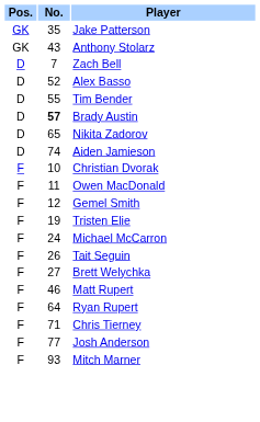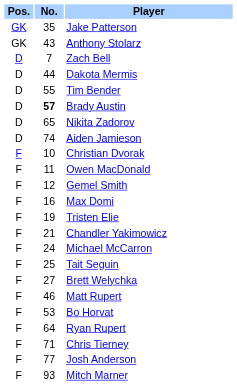 <table border="0" cellspacing="2" cellpadding="2">
 <tr bgcolor=AAD0FF>
 <th width=40>Pos.</th>
 <th width=40>No.</th>
 <th width=250>Player</th>
 </tr>
 <tr>
 <td style="text-align:center;"><a href='#'>GK</a></td>
 <td style="text-align:center;">35</td>
 <td><a href='#'>Jake Patterson</a></td>
 </tr>
 <tr>
 <td style="text-align:center;">GK</td>
 <td style="text-align:center;">43</td>
 <td><a href='#'>Anthony Stolarz</a></td>
 </tr>
 <tr>
 <td style="text-align:center;"><a href='#'>D</a></td>
 <td style="text-align:center;">7</td>
 <td><a href='#'>Zach Bell</a></td>
 </tr>
 <tr>
 <td style="text-align:center;">D</td>
-<td style="text-align:center;">52</td>
-<td><a href='#'>Alex Basso</a></td>
+<td style="text-align:center;">44</td>
+<td><a href='#'>Dakota Mermis</a></td>
 </tr>
 <tr>
 <td style="text-align:center;">D</td>
 <td style="text-align:center;">55</td>
 <td><a href='#'>Tim Bender</a></td>
 </tr>
 <tr>
 <td style="text-align:center;">D</td>
 <td style="text-align:center;"><strong>57</strong></td>
 <td><a href='#'>Brady Austin</a></td>
 </tr>
 <tr>
 <td style="text-align:center;">D</td>
 <td style="text-align:center;">65</td>
 <td><a href='#'>Nikita Zadorov</a></td>
 </tr>
 <tr>
 <td style="text-align:center;">D</td>
 <td style="text-align:center;">74</td>
 <td><a href='#'>Aiden Jamieson</a></td>
 </tr>
 <tr>
 <td style="text-align:center;"><a href='#'>F</a></td>
 <td style="text-align:center;">10</td>
 <td><a href='#'>Christian Dvorak</a></td>
 </tr>
 <tr>
 <td style="text-align:center;">F</td>
 <td style="text-align:center;">11</td>
 <td><a href='#'>Owen MacDonald</a></td>
 </tr>
 <tr>
 <td style="text-align:center;">F</td>
 <td style="text-align:center;">12</td>
 <td><a href='#'>Gemel Smith</a></td>
 </tr>
 <tr>
 <td style="text-align:center;">F</td>
+<td style="text-align:center;">16</td>
+<td><a href='#'>Max Domi</a></td>
+</tr>
+<tr>
+<td style="text-align:center;">F</td>
 <td style="text-align:center;">19</td>
 <td><a href='#'>Tristen Elie</a></td>
+</tr>
+<tr>
+<td style="text-align:center;">F</td>
+<td style="text-align:center;">21</td>
+<td><a href='#'>Chandler Yakimowicz</a></td>
 </tr>
 <tr>
 <td style="text-align:center;">F</td>
 <td style="text-align:center;">24</td>
 <td><a href='#'>Michael McCarron</a></td>
 </tr>
 <tr>
 <td style="text-align:center;">F</td>
-<td style="text-align:center;">26</td>
+<td style="text-align:center;">25</td>
 <td><a href='#'>Tait Seguin</a></td>
 </tr>
 <tr>
 <td style="text-align:center;">F</td>
 <td style="text-align:center;">27</td>
 <td><a href='#'>Brett Welychka</a></td>
 </tr>
 <tr>
 <td style="text-align:center;">F</td>
 <td style="text-align:center;">46</td>
 <td><a href='#'>Matt Rupert</a></td>
+</tr>
+<tr>
+<td style="text-align:center;">F</td>
+<td style="text-align:center;">53</td>
+<td><a href='#'>Bo Horvat</a></td>
 </tr>
 <tr>
 <td style="text-align:center;">F</td>
 <td style="text-align:center;">64</td>
 <td><a href='#'>Ryan Rupert</a></td>
 </tr>
 <tr>
 <td style="text-align:center;">F</td>
 <td style="text-align:center;">71</td>
 <td><a href='#'>Chris Tierney</a></td>
 </tr>
 <tr>
 <td style="text-align:center;">F</td>
 <td style="text-align:center;">77</td>
 <td><a href='#'>Josh Anderson</a></td>
 </tr>
 <tr>
 <td style="text-align:center;">F</td>
 <td style="text-align:center;">93</td>
 <td><a href='#'>Mitch Marner</a></td>
 </tr>
 </table>
